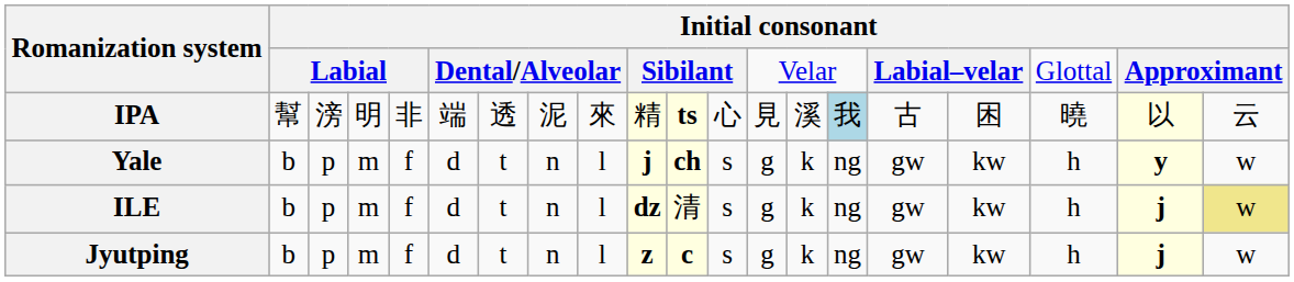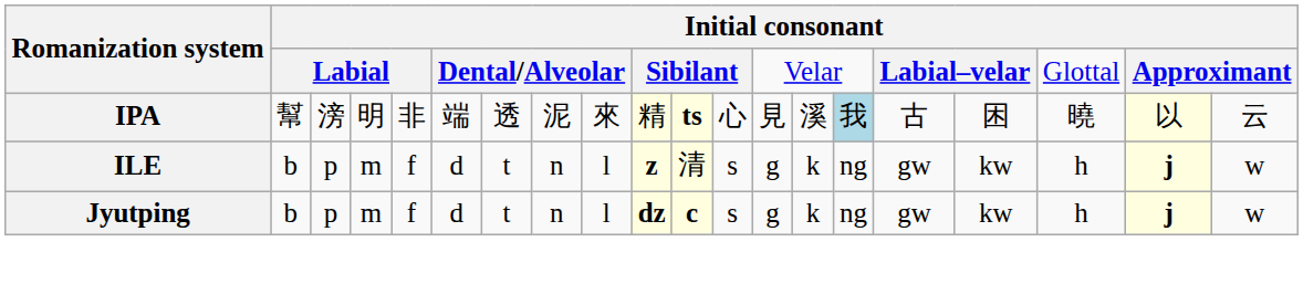 <table class="wikitable" style="text-align:center;">
 <tr>
 <th rowspan=2>Romanization system</th>
 <th colspan="19">Initial consonant</th>
 </tr>
 <tr>
 <th colspan=4><a href='#'>Labial</a></th>
 <th colspan=4><a href='#'>Dental</a>/<a href='#'>Alveolar</a></th>
 <th colspan=3><a href='#'>Sibilant</a></th>
 <td colspan="3"><a href='#'>Velar</a></td>
 <th colspan="2"><a href='#'>Labial–velar</a></th>
 <td><a href='#'>Glottal</a></td>
 <th colspan="2"><a href='#'>Approximant</a></th>
 </tr>
 <tr>
 <th>IPA</th>
 <td>幫 </td>
 <td>滂 </td>
 <td>明 </td>
 <td>非 </td>
 <td>端 </td>
 <td>透 </td>
 <td>泥 </td>
 <td>來 </td>
 <td style="background:LightYellow">精 <strong></strong></td>
 <td style="background:LightYellow"><strong>ts</strong></td>
 <td>心 </td>
 <td>見 </td>
 <td>溪</td>
 <td style="background: lightblue;">我 </td>
 <td>古 </td>
 <td>困 </td>
 <td>曉 </td>
 <td style="background:LightYellow">以 <strong></strong></td>
 <td>云 </td>
 </tr>
 <tr>
-<th>Yale</th>
-<td>b</td>
-<td>p</td>
-<td>m</td>
-<td>f</td>
-<td>d</td>
-<td>t</td>
-<td>n</td>
-<td>l</td>
-<td style="background:LightYellow"><strong>j</strong></td>
-<td style="background:LightYellow"><strong>ch</strong></td>
-<td>s</td>
-<td>g</td>
-<td>k</td>
-<td>ng</td>
-<td>gw</td>
-<td>kw</td>
-<td>h</td>
-<td style="background:LightYellow"><strong>y</strong></td>
-<td>w</td>
-</tr>
-<tr>
 <th>ILE</th>
 <td>b</td>
 <td>p</td>
 <td>m</td>
 <td>f</td>
 <td>d</td>
 <td>t</td>
 <td>n</td>
 <td>l</td>
-<td style="background:LightYellow"><strong>dz</strong></td>
+<td style="background:LightYellow"><strong>z</strong></td>
 <td style="background:LightYellow">清 <strong></strong></td>
 <td>s</td>
 <td>g</td>
 <td>k</td>
 <td>ng</td>
 <td>gw</td>
 <td>kw</td>
 <td>h</td>
 <td style="background:LightYellow"><strong>j</strong></td>
-<td style="background: khaki;">w</td>
+<td>w</td>
 </tr>
 <tr>
 <th>Jyutping</th>
 <td>b</td>
 <td>p</td>
 <td>m</td>
 <td>f</td>
 <td>d</td>
 <td>t</td>
 <td>n</td>
 <td>l</td>
-<td style="background:LightYellow"><strong>z</strong></td>
+<td style="background:LightYellow"><strong>dz</strong></td>
 <td style="background:LightYellow"><strong>c</strong></td>
 <td>s</td>
 <td>g</td>
 <td>k</td>
 <td>ng</td>
 <td>gw</td>
 <td>kw</td>
 <td>h</td>
 <td style="background:LightYellow"><strong>j</strong></td>
 <td>w</td>
 </tr>
 </table>
